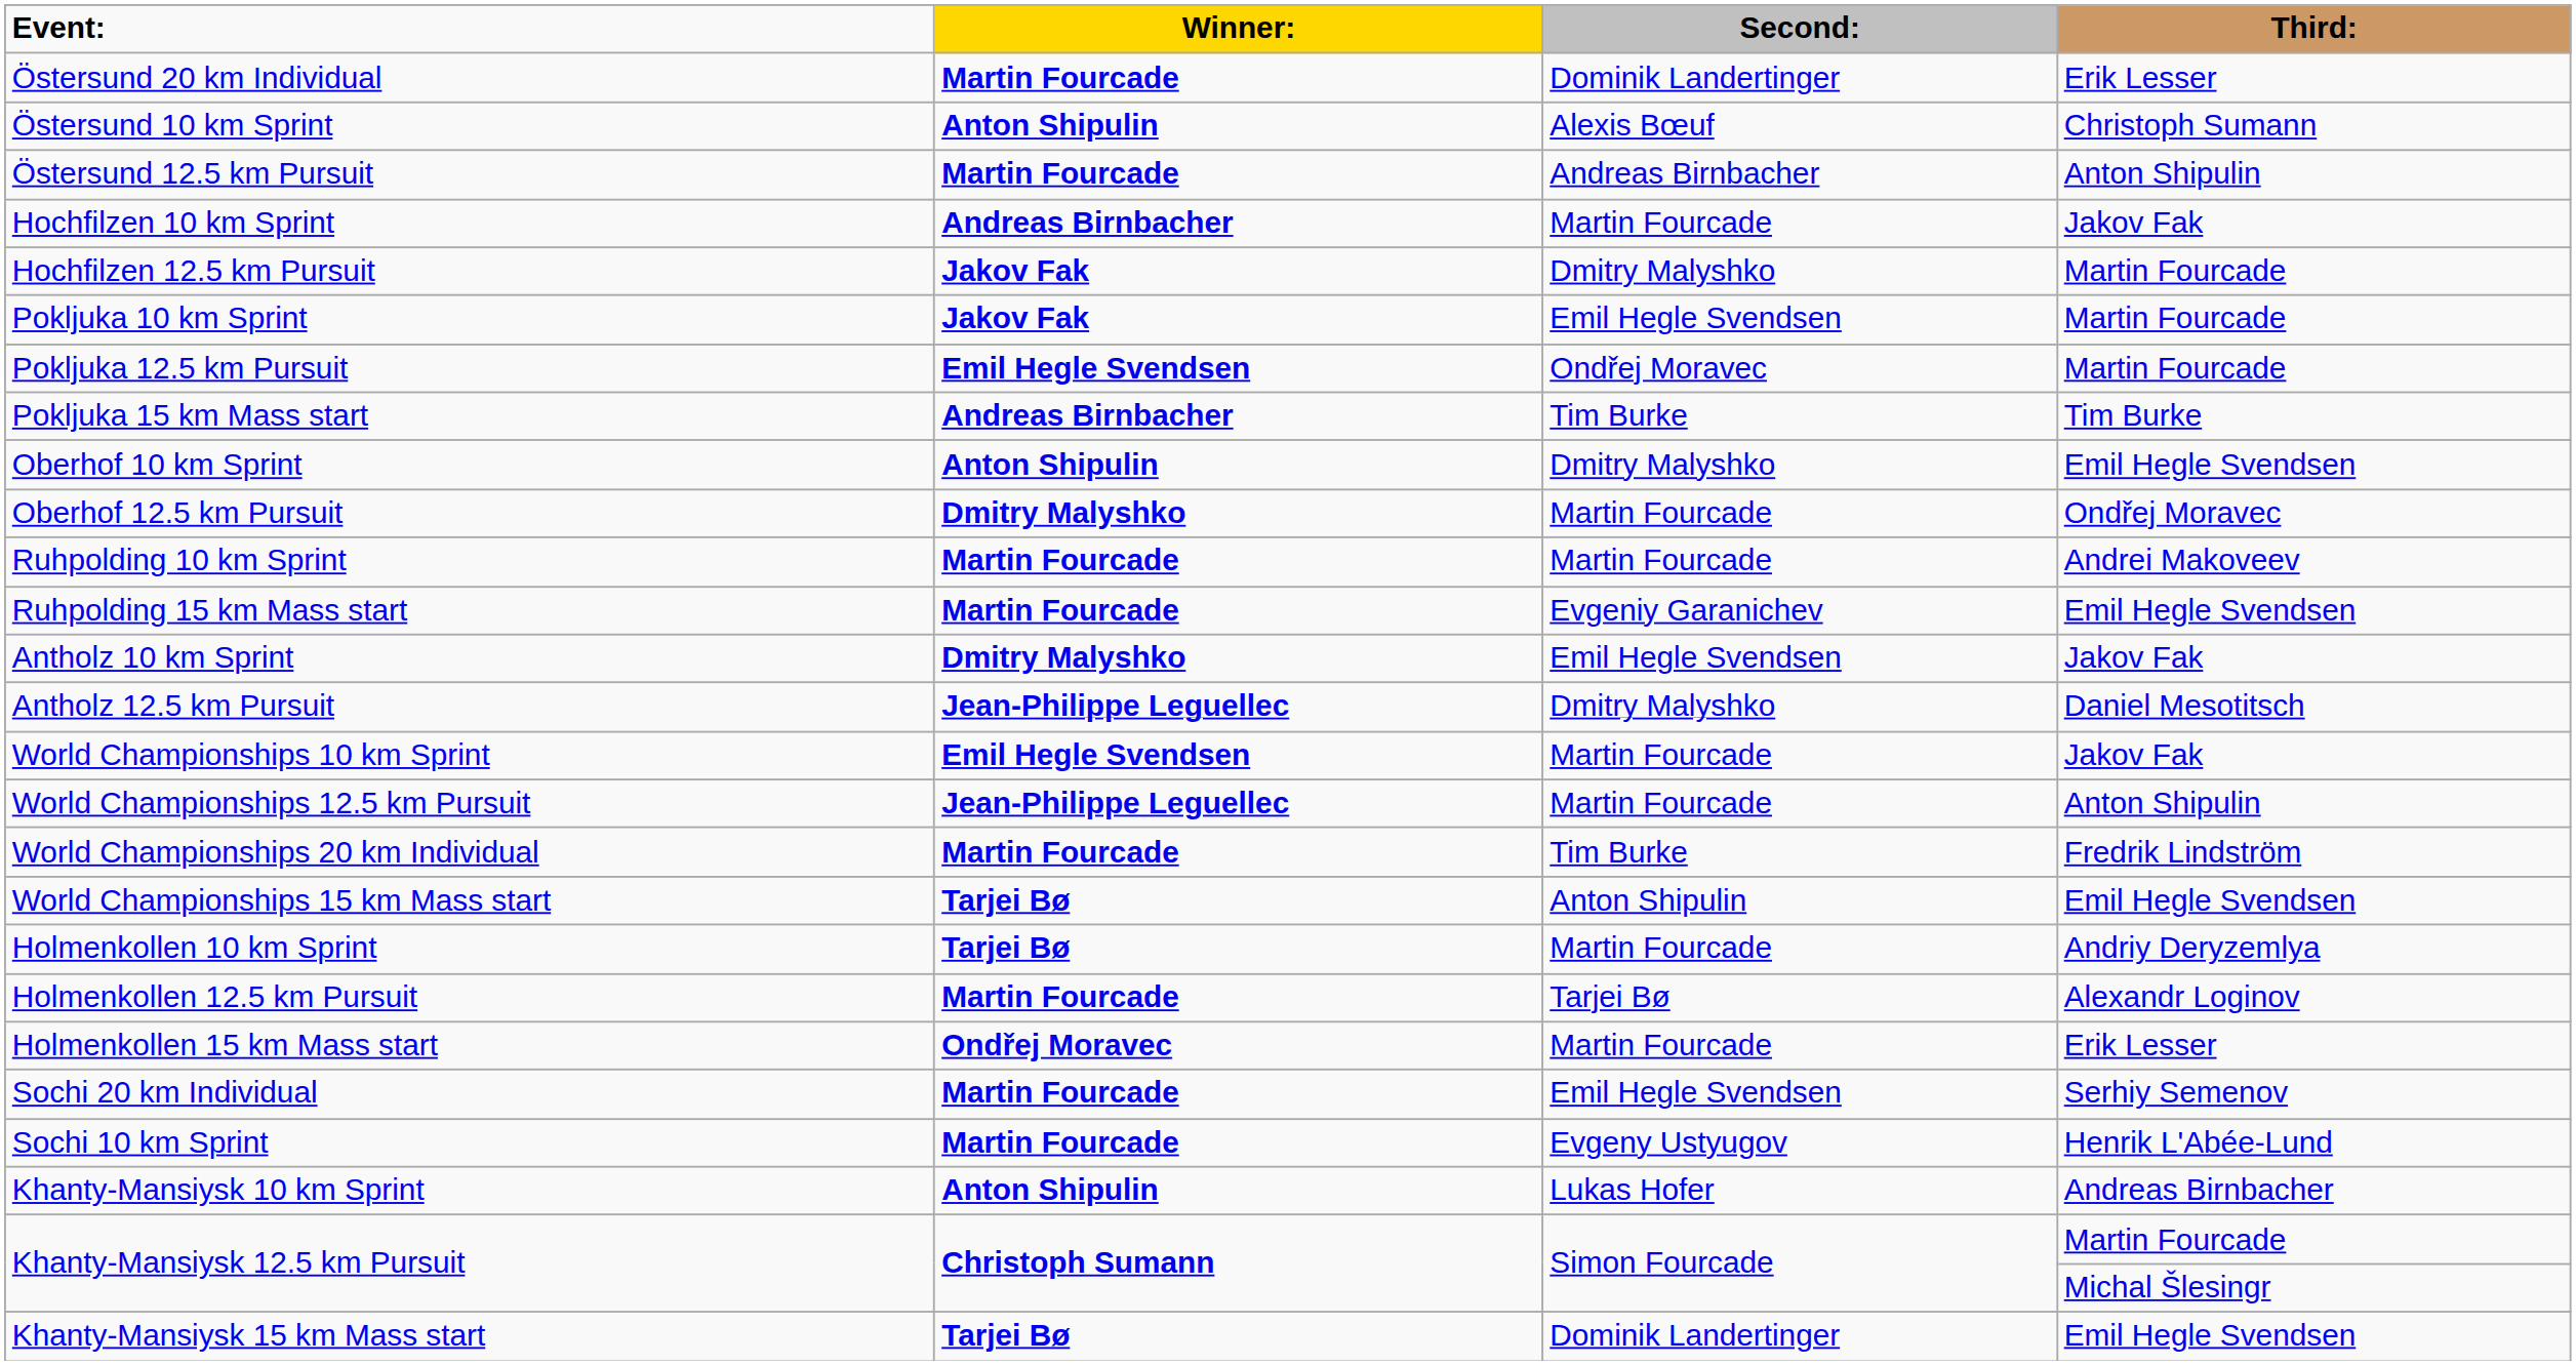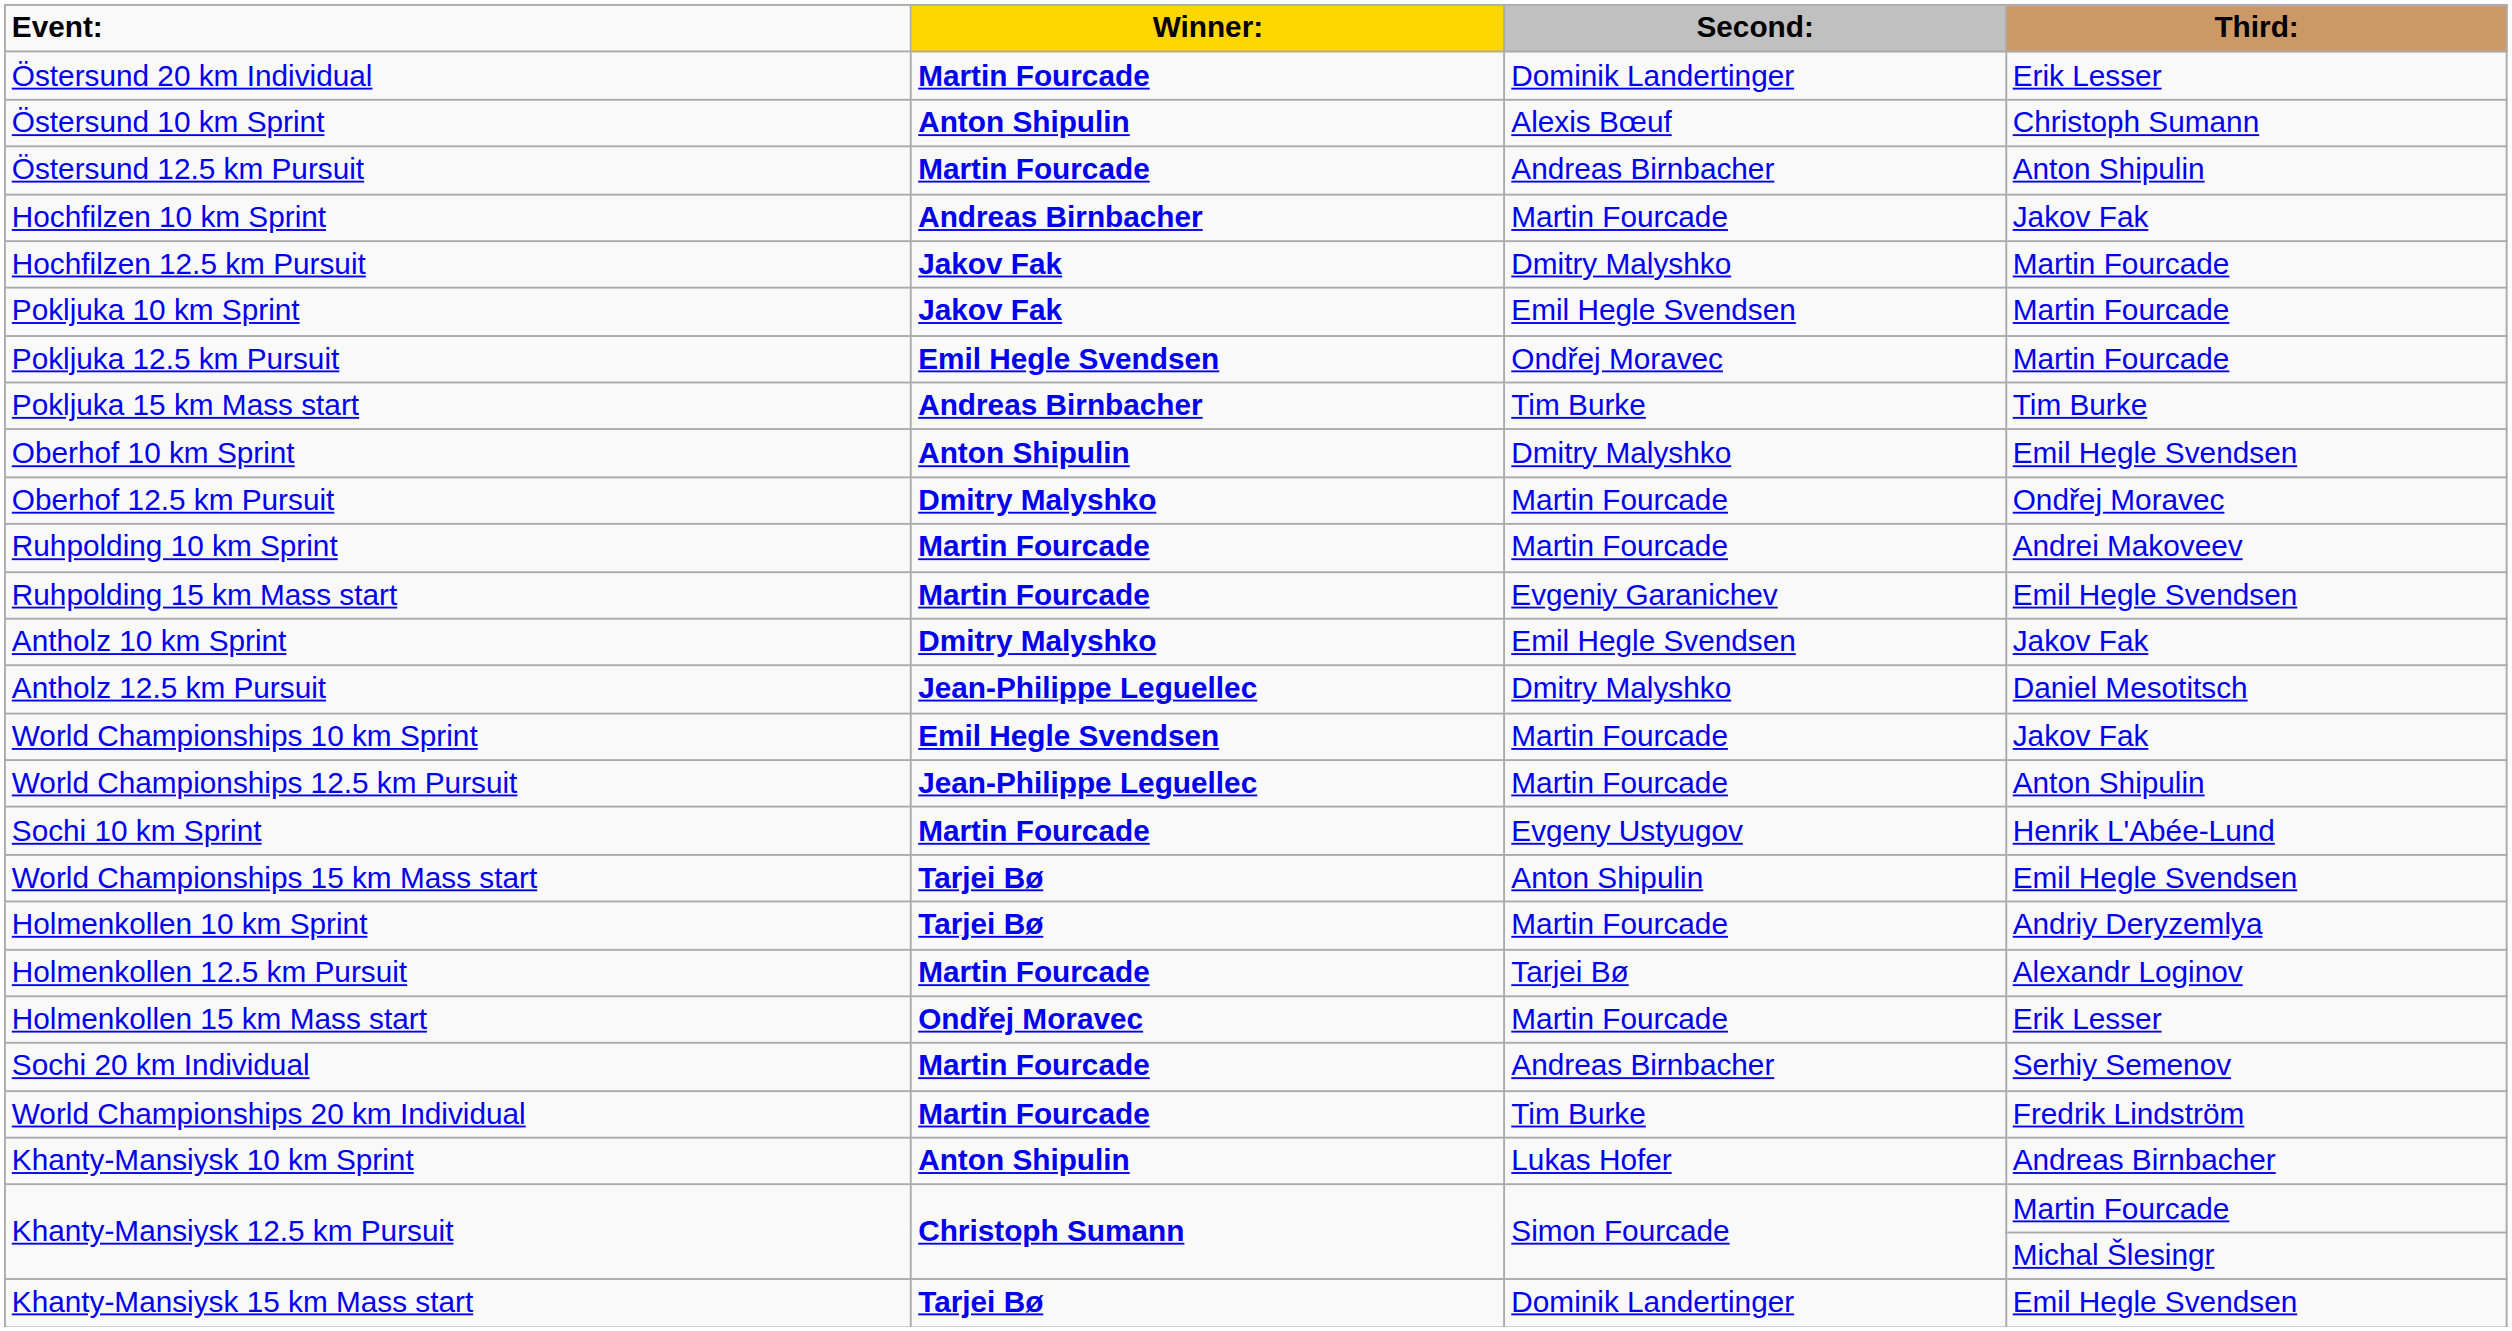 <table class="wikitable" width=85%>
 <tr>
 <td><strong>Event:</strong></td>
 <td style="text-align:center;background-color:gold;"><strong>Winner:</strong></td>
 <td style="text-align:center;background-color:silver;"><strong>Second:</strong></td>
 <td style="text-align:center;background-color:#CC9966;"><strong>Third:</strong></td>
 </tr>
 <tr>
 <td><a href='#'>Östersund 20 km Individual</a><br></td>
 <td><strong><a href='#'>Martin Fourcade</a></strong><br><small></small></td>
 <td><a href='#'>Dominik Landertinger</a><br><small></small></td>
 <td><a href='#'>Erik Lesser</a><br><small></small></td>
 </tr>
 <tr>
 <td><a href='#'>Östersund 10 km Sprint</a><br></td>
 <td><strong><a href='#'>Anton Shipulin</a></strong><br><small></small></td>
 <td><a href='#'>Alexis Bœuf</a><br><small></small></td>
 <td><a href='#'>Christoph Sumann</a><br><small></small></td>
 </tr>
 <tr>
 <td><a href='#'>Östersund 12.5 km Pursuit</a><br></td>
 <td><strong><a href='#'>Martin Fourcade</a></strong><br><small></small></td>
 <td><a href='#'>Andreas Birnbacher</a><br><small></small></td>
 <td><a href='#'>Anton Shipulin</a><br><small></small></td>
 </tr>
 <tr>
 <td><a href='#'>Hochfilzen 10 km Sprint</a><br></td>
 <td><strong><a href='#'>Andreas Birnbacher</a></strong><br><small></small></td>
 <td><a href='#'>Martin Fourcade</a><br><small></small></td>
 <td><a href='#'>Jakov Fak</a><br><small></small></td>
 </tr>
 <tr>
 <td><a href='#'>Hochfilzen 12.5 km Pursuit</a><br></td>
 <td><strong><a href='#'>Jakov Fak</a></strong><br><small></small></td>
 <td><a href='#'>Dmitry Malyshko</a><br><small></small></td>
 <td><a href='#'>Martin Fourcade</a><br><small></small></td>
 </tr>
 <tr>
 <td><a href='#'>Pokljuka 10 km Sprint</a><br></td>
 <td><strong><a href='#'>Jakov Fak</a></strong><br><small></small></td>
 <td><a href='#'>Emil Hegle Svendsen</a><br><small></small></td>
 <td><a href='#'>Martin Fourcade</a><br><small></small></td>
 </tr>
 <tr>
 <td><a href='#'>Pokljuka 12.5 km Pursuit</a><br></td>
 <td><strong><a href='#'>Emil Hegle Svendsen</a></strong><br><small></small></td>
 <td><a href='#'>Ondřej Moravec</a><br><small></small></td>
 <td><a href='#'>Martin Fourcade</a><br><small></small></td>
 </tr>
 <tr>
 <td><a href='#'>Pokljuka 15 km Mass start</a><br></td>
 <td><strong><a href='#'>Andreas Birnbacher</a></strong><br><small></small></td>
 <td><a href='#'>Tim Burke</a><br><small></small></td>
 <td><a href='#'>Tim Burke</a><br><small></small></td>
 </tr>
 <tr>
 <td><a href='#'>Oberhof 10 km Sprint</a><br></td>
 <td><strong><a href='#'>Anton Shipulin</a></strong><br><small></small></td>
 <td><a href='#'>Dmitry Malyshko</a><br><small></small></td>
 <td><a href='#'>Emil Hegle Svendsen</a><br><small></small></td>
 </tr>
 <tr>
 <td><a href='#'>Oberhof 12.5 km Pursuit</a><br></td>
 <td><strong><a href='#'>Dmitry Malyshko</a></strong><br><small></small></td>
 <td><a href='#'>Martin Fourcade</a><br><small></small></td>
 <td><a href='#'>Ondřej Moravec</a><br><small></small></td>
 </tr>
 <tr>
 <td><a href='#'>Ruhpolding 10 km Sprint</a><br></td>
 <td><strong><a href='#'>Martin Fourcade</a></strong><br><small></small></td>
 <td><a href='#'>Martin Fourcade</a><br><small></small></td>
 <td><a href='#'>Andrei Makoveev</a><br><small></small></td>
 </tr>
 <tr>
 <td><a href='#'>Ruhpolding 15 km Mass start</a><br></td>
 <td><strong><a href='#'>Martin Fourcade</a></strong><br><small></small></td>
 <td><a href='#'>Evgeniy Garanichev</a><br><small></small></td>
 <td><a href='#'>Emil Hegle Svendsen</a><br><small></small></td>
 </tr>
 <tr>
 <td><a href='#'>Antholz 10 km Sprint</a><br></td>
 <td><strong><a href='#'>Dmitry Malyshko</a></strong><br><small></small></td>
 <td><a href='#'>Emil Hegle Svendsen</a><br><small></small></td>
 <td><a href='#'>Jakov Fak</a><br><small></small></td>
 </tr>
 <tr>
 <td><a href='#'>Antholz 12.5 km Pursuit</a><br></td>
 <td><strong><a href='#'>Jean-Philippe Leguellec</a></strong><br><small></small></td>
 <td><a href='#'>Dmitry Malyshko</a><br><small></small></td>
 <td><a href='#'>Daniel Mesotitsch</a><br><small></small></td>
 </tr>
 <tr>
 <td><a href='#'>World Championships 10 km Sprint</a><br></td>
 <td><strong><a href='#'>Emil Hegle Svendsen</a></strong><br><small></small></td>
 <td><a href='#'>Martin Fourcade</a><br><small></small></td>
 <td><a href='#'>Jakov Fak</a><br><small></small></td>
 </tr>
 <tr>
 <td><a href='#'>World Championships 12.5 km Pursuit</a><br></td>
 <td><strong><a href='#'>Jean-Philippe Leguellec</a></strong><br><small></small></td>
 <td><a href='#'>Martin Fourcade</a><br><small></small></td>
 <td><a href='#'>Anton Shipulin</a><br><small></small></td>
 </tr>
 <tr>
-<td><a href='#'>World Championships 20 km Individual</a><br></td>
+<td><a href='#'>Sochi 10 km Sprint</a><br></td>
 <td><strong><a href='#'>Martin Fourcade</a></strong><br><small></small></td>
-<td><a href='#'>Tim Burke</a><br><small></small></td>
-<td><a href='#'>Fredrik Lindström</a><br><small></small></td>
+<td><a href='#'>Evgeny Ustyugov</a><br><small></small></td>
+<td><a href='#'>Henrik L'Abée-Lund</a><br><small></small></td>
 </tr>
 <tr>
 <td><a href='#'>World Championships 15 km Mass start</a><br></td>
 <td><strong><a href='#'>Tarjei Bø</a></strong><br><small></small></td>
 <td><a href='#'>Anton Shipulin</a> <br><small></small></td>
 <td><a href='#'>Emil Hegle Svendsen</a> <br><small></small></td>
 </tr>
 <tr>
 <td><a href='#'>Holmenkollen 10 km Sprint</a><br></td>
 <td><strong><a href='#'>Tarjei Bø</a></strong><br><small></small></td>
 <td><a href='#'>Martin Fourcade</a><br><small></small></td>
 <td><a href='#'>Andriy Deryzemlya</a><br><small></small></td>
 </tr>
 <tr>
 <td><a href='#'>Holmenkollen 12.5 km Pursuit</a><br></td>
 <td><strong><a href='#'>Martin Fourcade</a></strong><br><small></small></td>
 <td><a href='#'>Tarjei Bø</a><br><small></small></td>
 <td><a href='#'>Alexandr Loginov</a><br><small></small></td>
 </tr>
 <tr>
 <td><a href='#'>Holmenkollen 15 km Mass start</a><br></td>
 <td><strong><a href='#'>Ondřej Moravec</a></strong><br><small></small></td>
 <td><a href='#'>Martin Fourcade</a><br><small></small></td>
 <td><a href='#'>Erik Lesser</a><br><small></small></td>
 </tr>
 <tr>
 <td><a href='#'>Sochi 20 km Individual</a><br></td>
 <td><strong><a href='#'>Martin Fourcade</a></strong><br><small></small></td>
-<td><a href='#'>Emil Hegle Svendsen</a><br><small></small></td>
+<td><a href='#'>Andreas Birnbacher</a><br><small></small></td>
 <td><a href='#'>Serhiy Semenov</a><br><small></small></td>
 </tr>
 <tr>
-<td><a href='#'>Sochi 10 km Sprint</a><br></td>
+<td><a href='#'>World Championships 20 km Individual</a><br></td>
 <td><strong><a href='#'>Martin Fourcade</a></strong><br><small></small></td>
-<td><a href='#'>Evgeny Ustyugov</a><br><small></small></td>
-<td><a href='#'>Henrik L'Abée-Lund</a><br><small></small></td>
+<td><a href='#'>Tim Burke</a><br><small></small></td>
+<td><a href='#'>Fredrik Lindström</a><br><small></small></td>
 </tr>
 <tr>
 <td><a href='#'>Khanty-Mansiysk 10 km Sprint</a><br></td>
 <td><strong><a href='#'>Anton Shipulin</a></strong><br><small></small></td>
 <td><a href='#'>Lukas Hofer</a><br><small></small></td>
 <td><a href='#'>Andreas Birnbacher</a><br><small></small></td>
 </tr>
 <tr>
 <td rowspan=2><a href='#'>Khanty-Mansiysk 12.5 km Pursuit</a><br></td>
 <td rowspan=2><strong><a href='#'>Christoph Sumann</a></strong><br><small></small></td>
 <td rowspan=2><a href='#'>Simon Fourcade</a><br><small></small></td>
 <td><a href='#'>Martin Fourcade</a><br><small></small></td>
 </tr>
 <tr>
 <td><a href='#'>Michal Šlesingr</a><br><small></small></td>
 </tr>
 <tr>
 <td><a href='#'>Khanty-Mansiysk 15 km Mass start</a><br></td>
 <td><strong><a href='#'>Tarjei Bø</a></strong><br><small></small></td>
 <td><a href='#'>Dominik Landertinger</a><br><small></small></td>
 <td><a href='#'>Emil Hegle Svendsen</a> <br><small></small></td>
 </tr>
 </table>
